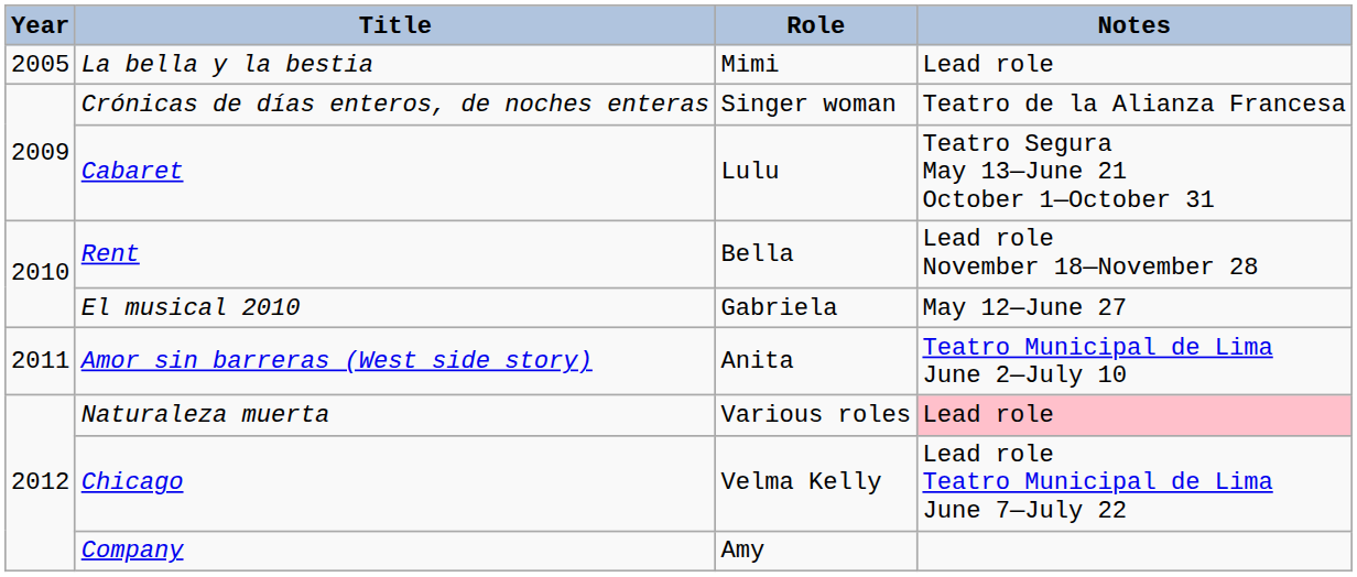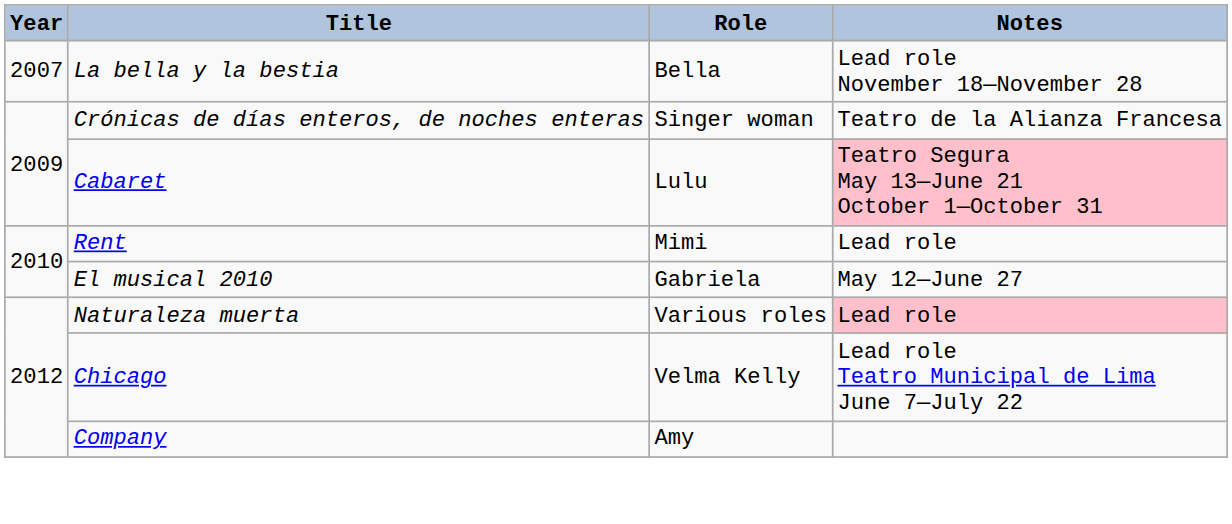 <table class="wikitable">
 <tr>
 <th style="background:#B0C4DE;">Year</th>
 <th style="background:#B0C4DE;">Title</th>
 <th style="background:#B0C4DE;">Role</th>
 <th style="background:#B0C4DE;">Notes</th>
 </tr>
 <tr>
-<td>2005</td>
+<td>2007</td>
 <td><em>La bella y la bestia</em></td>
-<td>Mimi</td>
-<td>Lead role</td>
+<td>Bella</td>
+<td>Lead role<br>November 18—November 28</td>
 </tr>
 <tr>
 <td rowspan=2>2009</td>
 <td><em>Crónicas de días enteros, de noches enteras</em></td>
 <td>Singer woman</td>
 <td>Teatro de la Alianza Francesa</td>
 </tr>
 <tr>
 <td><em><a href='#'>Cabaret</a></em></td>
 <td>Lulu</td>
-<td>Teatro Segura<br>May 13—June 21<br>October 1—October 31</td>
+<td style="background: pink;">Teatro Segura<br>May 13—June 21<br>October 1—October 31</td>
 </tr>
 <tr>
 <td rowspan=2>2010</td>
 <td><em><a href='#'>Rent</a></em></td>
-<td>Bella</td>
-<td>Lead role<br>November 18—November 28</td>
+<td>Mimi</td>
+<td>Lead role</td>
 </tr>
 <tr>
 <td><em>El musical 2010</em></td>
 <td>Gabriela</td>
 <td>May 12—June 27</td>
-</tr>
-<tr>
-<td>2011</td>
-<td><em><a href='#'>Amor sin barreras (West side story)</a></em></td>
-<td>Anita</td>
-<td><a href='#'>Teatro Municipal de Lima</a><br>June 2—July 10</td>
 </tr>
 <tr>
 <td rowspan=3>2012</td>
 <td><em>Naturaleza muerta</em></td>
 <td>Various roles</td>
 <td style="background: pink;">Lead role</td>
 </tr>
 <tr>
 <td><em><a href='#'>Chicago</a></em></td>
 <td>Velma Kelly</td>
 <td>Lead role<br><a href='#'>Teatro Municipal de Lima</a><br>June 7—July 22</td>
 </tr>
 <tr>
 <td><em><a href='#'>Company</a></em></td>
 <td>Amy</td>
 <td></td>
 </tr>
 </table>
